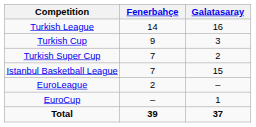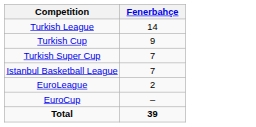 <table class="wikitable" style="text-align:center;font-size:95%">
 <tr>
 <th>Competition</th>
 <th width="100"><a href='#'>Fenerbahçe</a></th>
-<th width="100"><a href='#'>Galatasaray</a></th>
 </tr>
 <tr>
 <td><a href='#'>Turkish League</a></td>
 <td>14</td>
-<td>16</td>
 </tr>
 <tr>
 <td><a href='#'>Turkish Cup</a></td>
 <td>9</td>
-<td>3</td>
 </tr>
 <tr>
 <td><a href='#'>Turkish Super Cup</a></td>
 <td>7</td>
-<td>2</td>
 </tr>
 <tr>
 <td><a href='#'>Istanbul Basketball League</a></td>
 <td>7</td>
-<td>15</td>
 </tr>
 <tr>
 <td><a href='#'>EuroLeague</a></td>
 <td>2</td>
-<td>–</td>
 </tr>
 <tr>
 <td><a href='#'>EuroCup</a></td>
 <td>–</td>
-<td>1</td>
 </tr>
 <tr>
 <td><strong>Total</strong></td>
 <td><strong>39</strong></td>
-<td><strong>37</strong></td>
 </tr>
 </table>
